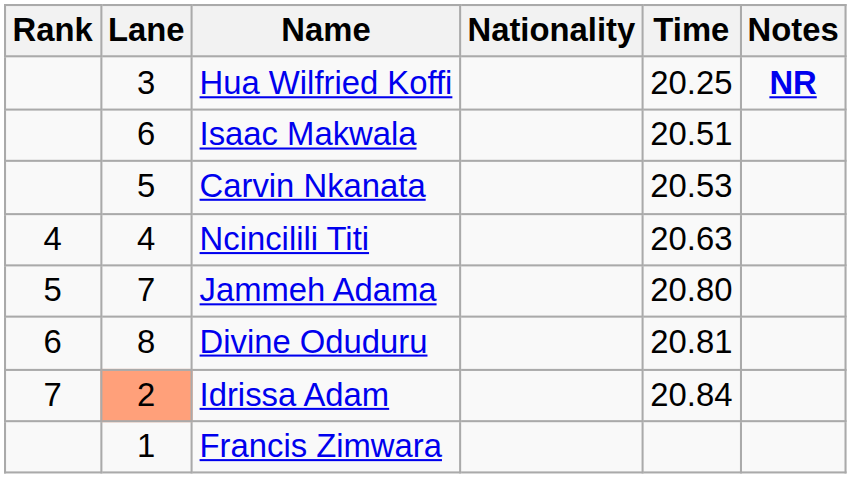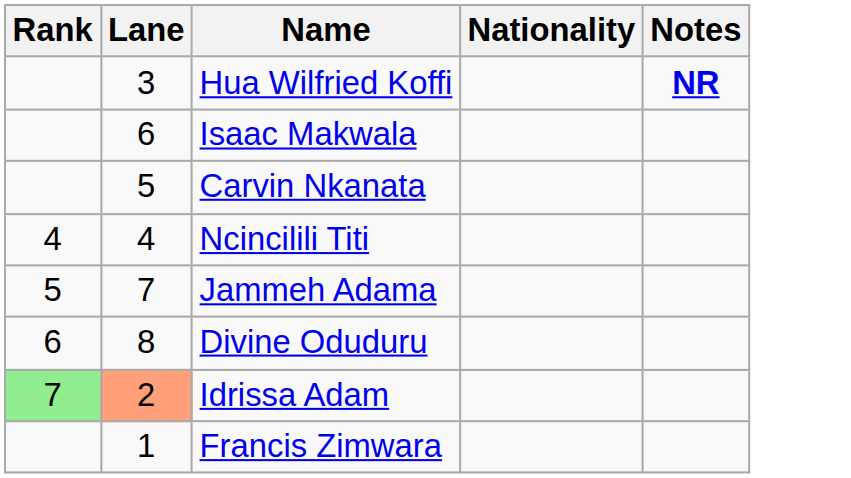 <table class="wikitable sortable" style="text-align:center">
 <tr>
 <th>Rank</th>
 <th>Lane</th>
 <th>Name</th>
 <th>Nationality</th>
-<th>Time</th>
 <th>Notes</th>
 </tr>
 <tr>
 <td></td>
 <td>3</td>
 <td align=left><a href='#'>Hua Wilfried Koffi</a></td>
 <td align=left></td>
-<td>20.25</td>
 <td><strong><a href='#'>NR</a></strong></td>
 </tr>
 <tr>
 <td></td>
 <td>6</td>
 <td align=left><a href='#'>Isaac Makwala</a></td>
 <td align=left></td>
-<td>20.51</td>
 <td></td>
 </tr>
 <tr>
 <td></td>
 <td>5</td>
 <td align=left><a href='#'>Carvin Nkanata</a></td>
 <td align=left></td>
-<td>20.53</td>
 <td></td>
 </tr>
 <tr>
 <td>4</td>
 <td>4</td>
 <td align=left><a href='#'>Ncincilili Titi</a></td>
 <td align=left></td>
-<td>20.63</td>
 <td></td>
 </tr>
 <tr>
 <td>5</td>
 <td>7</td>
 <td align=left><a href='#'>Jammeh Adama</a></td>
 <td align=left></td>
-<td>20.80</td>
 <td></td>
 </tr>
 <tr>
 <td>6</td>
 <td>8</td>
 <td align=left><a href='#'>Divine Oduduru</a></td>
 <td align=left></td>
-<td>20.81</td>
 <td></td>
 </tr>
 <tr>
-<td>7</td>
+<td style="background: lightgreen;">7</td>
 <td style="background: lightsalmon;">2</td>
 <td align=left><a href='#'>Idrissa Adam</a></td>
 <td align=left></td>
-<td>20.84</td>
 <td></td>
 </tr>
 <tr>
 <td></td>
 <td>1</td>
 <td align=left><a href='#'>Francis Zimwara</a></td>
 <td align=left></td>
 <td></td>
-<td></td>
 </tr>
 </table>
